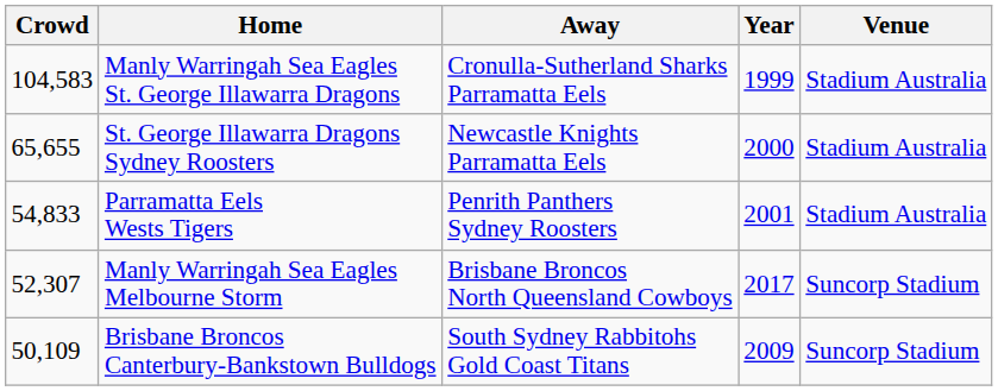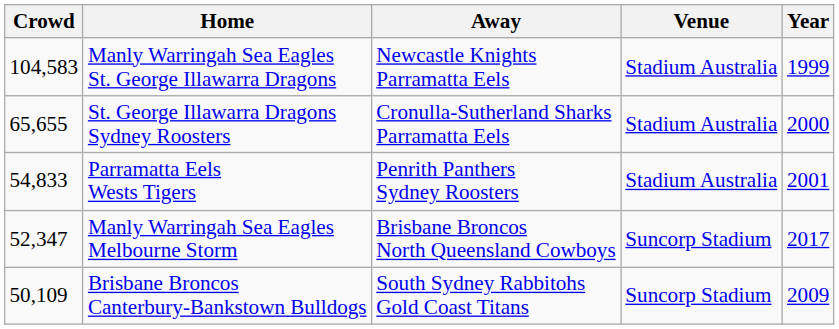 <table class="wikitable">
 <tr>
 <th>Crowd</th>
 <th>Home</th>
 <th>Away</th>
+<th>Venue</th>
 <th>Year</th>
-<th>Venue</th>
 </tr>
 <tr>
 <td>104,583</td>
 <td><a href='#'>Manly Warringah Sea Eagles</a><br><a href='#'>St. George Illawarra Dragons</a></td>
-<td><a href='#'>Cronulla-Sutherland Sharks</a><br><a href='#'>Parramatta Eels</a></td>
+<td><a href='#'>Newcastle Knights</a><br><a href='#'>Parramatta Eels</a></td>
+<td><a href='#'>Stadium Australia</a></td>
 <td><a href='#'>1999</a></td>
-<td><a href='#'>Stadium Australia</a></td>
 </tr>
 <tr>
 <td>65,655</td>
 <td><a href='#'>St. George Illawarra Dragons</a><br><a href='#'>Sydney Roosters</a></td>
-<td><a href='#'>Newcastle Knights</a><br><a href='#'>Parramatta Eels</a></td>
+<td><a href='#'>Cronulla-Sutherland Sharks</a><br><a href='#'>Parramatta Eels</a></td>
+<td><a href='#'>Stadium Australia</a></td>
 <td><a href='#'>2000</a></td>
-<td><a href='#'>Stadium Australia</a></td>
 </tr>
 <tr>
 <td>54,833</td>
 <td><a href='#'>Parramatta Eels</a><br><a href='#'>Wests Tigers</a></td>
 <td><a href='#'>Penrith Panthers</a><br><a href='#'>Sydney Roosters</a></td>
+<td><a href='#'>Stadium Australia</a></td>
 <td><a href='#'>2001</a></td>
-<td><a href='#'>Stadium Australia</a></td>
 </tr>
 <tr>
-<td>52,307</td>
+<td>52,347</td>
 <td><a href='#'>Manly Warringah Sea Eagles</a><br><a href='#'>Melbourne Storm</a></td>
 <td><a href='#'>Brisbane Broncos</a><br><a href='#'>North Queensland Cowboys</a></td>
+<td><a href='#'>Suncorp Stadium</a></td>
 <td><a href='#'>2017</a></td>
-<td><a href='#'>Suncorp Stadium</a></td>
 </tr>
 <tr>
 <td>50,109</td>
 <td><a href='#'>Brisbane Broncos</a><br><a href='#'>Canterbury-Bankstown Bulldogs</a></td>
 <td><a href='#'>South Sydney Rabbitohs</a><br><a href='#'>Gold Coast Titans</a></td>
+<td><a href='#'>Suncorp Stadium</a></td>
 <td><a href='#'>2009</a></td>
-<td><a href='#'>Suncorp Stadium</a></td>
 </tr>
 </table>
